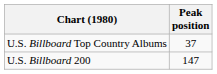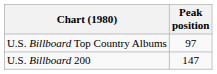 <table class="wikitable">
 <tr>
 <th>Chart (1980)</th>
 <th>Peak<br>position</th>
 </tr>
 <tr>
 <td>U.S. <em>Billboard</em> Top Country Albums</td>
-<td align="center">37</td>
+<td align="center">97</td>
 </tr>
 <tr>
 <td>U.S. <em>Billboard</em> 200</td>
 <td align="center">147</td>
 </tr>
 </table>
